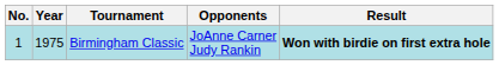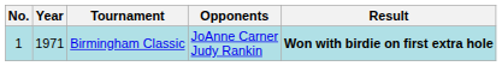 <table class="wikitable" style="font-size:95%;">
 <tr>
 <th>No.</th>
 <th>Year</th>
 <th>Tournament</th>
 <th>Opponents</th>
 <th>Result</th>
 </tr>
 <tr style="background:#B0E0E6;">
 <td align=center>1</td>
-<td>1975</td>
+<td>1971</td>
 <td><a href='#'>Birmingham Classic</a></td>
 <td> <a href='#'>JoAnne Carner</a><br> <a href='#'>Judy Rankin</a></td>
 <td><strong>Won with birdie on first extra hole</strong></td>
 </tr>
 </table>
